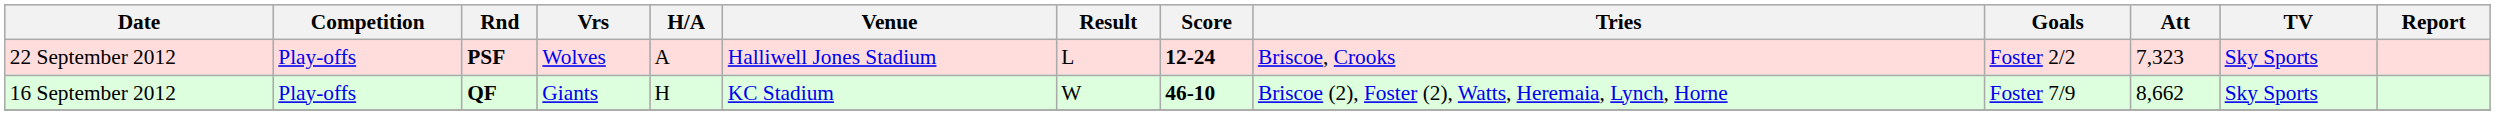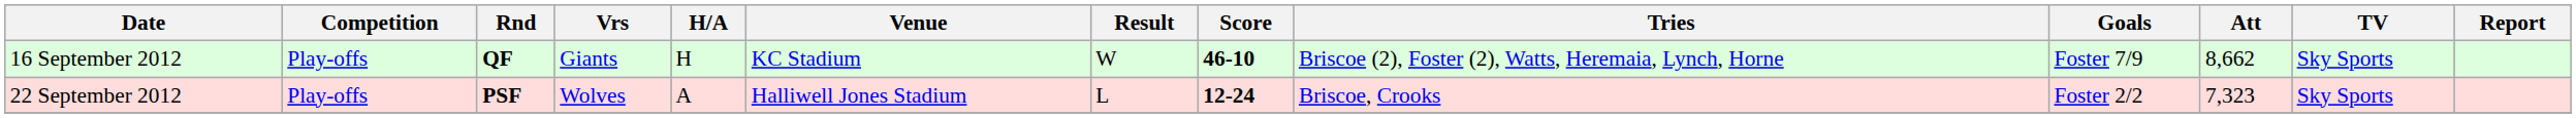 <table class="wikitable" style="font-size:85%;" width="100%">
 <tr>
 <th>Date</th>
 <th>Competition</th>
 <th>Rnd</th>
 <th>Vrs</th>
 <th>H/A</th>
 <th>Venue</th>
 <th>Result</th>
 <th>Score</th>
 <th>Tries</th>
 <th>Goals</th>
 <th>Att</th>
 <th>TV</th>
 <th>Report</th>
 </tr>
+<tr style="background:#ddffdd;" width=20 | >
+<td>16 September 2012</td>
+<td><a href='#'>Play-offs</a></td>
+<td><strong>QF</strong></td>
+<td> <a href='#'>Giants</a></td>
+<td>H</td>
+<td><a href='#'>KC Stadium</a></td>
+<td>W</td>
+<td><strong>46-10</strong></td>
+<td><a href='#'>Briscoe</a> (2), <a href='#'>Foster</a> (2), <a href='#'>Watts</a>, <a href='#'>Heremaia</a>, <a href='#'>Lynch</a>, <a href='#'>Horne</a></td>
+<td><a href='#'>Foster</a> 7/9</td>
+<td>8,662</td>
+<td><a href='#'>Sky Sports</a></td>
+<td></td>
+</tr>
 <tr style="background:#ffdddd;" width=20 | >
 <td>22 September 2012</td>
 <td><a href='#'>Play-offs</a></td>
 <td><strong>PSF</strong></td>
 <td> <a href='#'>Wolves</a></td>
 <td>A</td>
 <td><a href='#'>Halliwell Jones Stadium</a></td>
 <td>L</td>
 <td><strong>12-24</strong></td>
 <td><a href='#'>Briscoe</a>, <a href='#'>Crooks</a></td>
 <td><a href='#'>Foster</a> 2/2</td>
 <td>7,323</td>
 <td><a href='#'>Sky Sports</a></td>
 <td></td>
 </tr>
-<tr style="background:#ddffdd;" width=20 | >
-<td>16 September 2012</td>
-<td><a href='#'>Play-offs</a></td>
-<td><strong>QF</strong></td>
-<td> <a href='#'>Giants</a></td>
-<td>H</td>
-<td><a href='#'>KC Stadium</a></td>
-<td>W</td>
-<td><strong>46-10</strong></td>
-<td><a href='#'>Briscoe</a> (2), <a href='#'>Foster</a> (2), <a href='#'>Watts</a>, <a href='#'>Heremaia</a>, <a href='#'>Lynch</a>, <a href='#'>Horne</a></td>
-<td><a href='#'>Foster</a> 7/9</td>
-<td>8,662</td>
-<td><a href='#'>Sky Sports</a></td>
-<td></td>
-</tr>
 <tr>
 </tr>
 </table>
